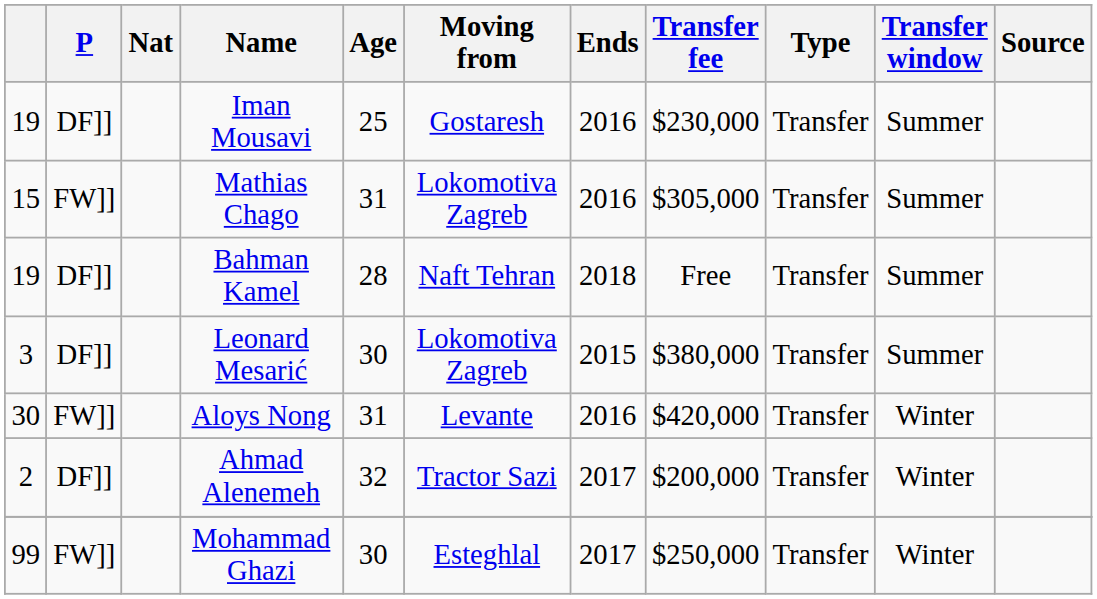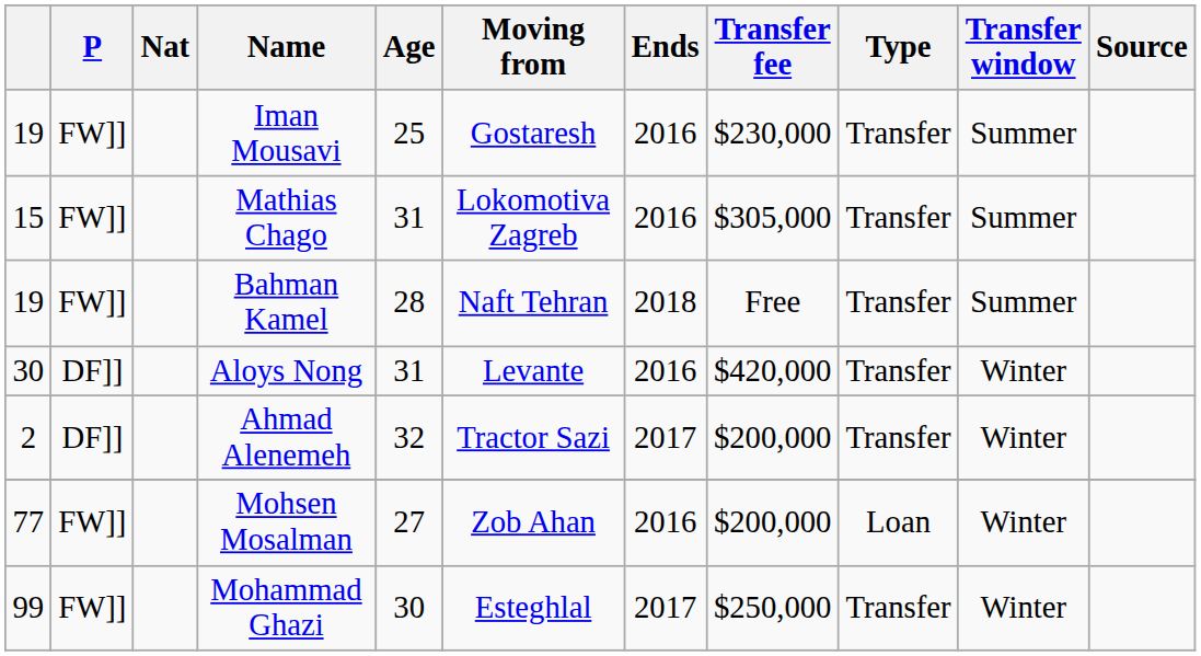 <table class="wikitable sortable " style="text-align:center">
 <tr>
 <th></th>
 <th><a href='#'>P</a></th>
 <th>Nat</th>
 <th>Name</th>
 <th>Age</th>
 <th>Moving from</th>
 <th>Ends</th>
 <th><a href='#'>Transfer<br>fee</a></th>
 <th>Type</th>
 <th><a href='#'>Transfer<br>window</a></th>
 <th>Source</th>
 </tr>
 <tr>
 <td>19</td>
-<td [[>DF]]</td>
+<td [[>FW]]</td>
 <td></td>
 <td><a href='#'>Iman Mousavi</a></td>
 <td>25</td>
 <td><a href='#'>Gostaresh</a></td>
 <td>2016</td>
 <td>$230,000</td>
 <td>Transfer</td>
 <td>Summer</td>
 <td></td>
 </tr>
 <tr>
 <td>15</td>
 <td [[>FW]]</td>
 <td></td>
 <td><a href='#'>Mathias Chago</a></td>
 <td>31</td>
 <td><a href='#'>Lokomotiva Zagreb</a></td>
 <td>2016</td>
 <td>$305,000</td>
 <td>Transfer</td>
 <td>Summer</td>
 <td></td>
 </tr>
 <tr>
 <td>19</td>
-<td [[>DF]]</td>
+<td [[>FW]]</td>
 <td></td>
 <td><a href='#'>Bahman Kamel</a></td>
 <td>28</td>
 <td><a href='#'>Naft Tehran</a></td>
 <td>2018</td>
 <td>Free</td>
 <td>Transfer</td>
 <td>Summer</td>
 <td></td>
 </tr>
 <tr>
-<td>3</td>
+<td>30</td>
 <td [[>DF]]</td>
-<td></td>
-<td><a href='#'>Leonard Mesarić</a></td>
-<td>30</td>
-<td><a href='#'>Lokomotiva Zagreb</a></td>
-<td>2015</td>
-<td>$380,000</td>
-<td>Transfer</td>
-<td>Summer</td>
-<td></td>
-</tr>
-<tr>
-<td>30</td>
-<td [[>FW]]</td>
 <td></td>
 <td><a href='#'>Aloys Nong</a></td>
 <td>31</td>
 <td><a href='#'>Levante</a></td>
 <td>2016</td>
 <td>$420,000</td>
 <td>Transfer</td>
 <td>Winter</td>
 <td></td>
 </tr>
 <tr>
 <td>2</td>
 <td [[>DF]]</td>
 <td></td>
 <td><a href='#'>Ahmad Alenemeh</a></td>
 <td>32</td>
 <td><a href='#'>Tractor Sazi</a></td>
 <td>2017</td>
 <td>$200,000</td>
 <td>Transfer</td>
 <td>Winter</td>
 <td></td>
 </tr>
 <tr>
 </tr>
 <tr>
+<td>77</td>
+<td [[>FW]]</td>
+<td></td>
+<td><a href='#'>Mohsen Mosalman</a></td>
+<td>27</td>
+<td><a href='#'>Zob Ahan</a></td>
+<td>2016</td>
+<td>$200,000</td>
+<td>Loan</td>
+<td>Winter</td>
+<td></td>
+</tr>
+<tr>
 <td>99</td>
 <td [[>FW]]</td>
 <td></td>
 <td><a href='#'>Mohammad Ghazi</a></td>
 <td>30</td>
 <td><a href='#'>Esteghlal</a></td>
 <td>2017</td>
 <td>$250,000</td>
 <td>Transfer</td>
 <td>Winter</td>
 <td></td>
 </tr>
 </table>
